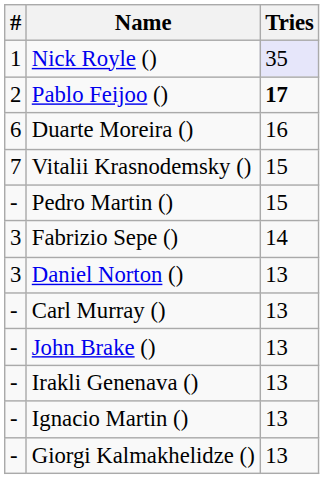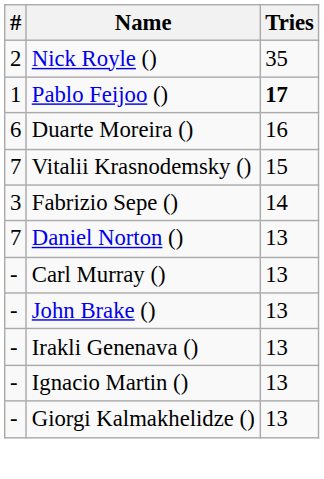 <table class="wikitable">
 <tr>
 <th>#</th>
 <th>Name</th>
 <th>Tries</th>
 </tr>
 <tr>
-<td>1</td>
+<td>2</td>
 <td><a href='#'>Nick Royle</a> ()</td>
-<td style="background: lavender;">35</td>
+<td>35</td>
 </tr>
 <tr>
-<td>2</td>
+<td>1</td>
 <td><a href='#'>Pablo Feijoo</a> ()</td>
 <td><strong>17</strong></td>
 </tr>
 <tr>
 <td>6</td>
 <td>Duarte Moreira ()</td>
 <td>16</td>
 </tr>
 <tr>
 <td>7</td>
 <td>Vitalii Krasnodemsky ()</td>
 <td>15</td>
 </tr>
 <tr>
-<td>-</td>
-<td>Pedro Martin ()</td>
-<td>15</td>
-</tr>
-<tr>
 <td>3</td>
 <td>Fabrizio Sepe ()</td>
 <td>14</td>
 </tr>
 <tr>
-<td>3</td>
+<td>7</td>
 <td><a href='#'>Daniel Norton</a> ()</td>
 <td>13</td>
 </tr>
 <tr>
 <td>-</td>
 <td>Carl Murray ()</td>
 <td>13</td>
 </tr>
 <tr>
 <td>-</td>
 <td><a href='#'>John Brake</a> ()</td>
 <td>13</td>
 </tr>
 <tr>
 <td>-</td>
 <td>Irakli Genenava ()</td>
 <td>13</td>
 </tr>
 <tr>
 <td>-</td>
 <td>Ignacio Martin ()</td>
 <td>13</td>
 </tr>
 <tr>
 <td>-</td>
 <td>Giorgi Kalmakhelidze ()</td>
 <td>13</td>
 </tr>
 </table>
